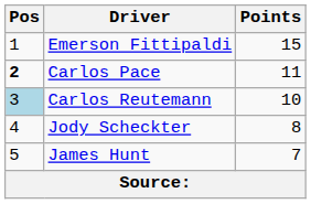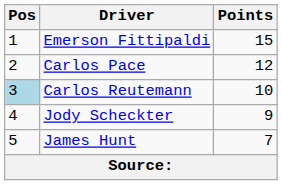 <table class="wikitable" style="font-size: 95%;">
 <tr>
 <th>Pos</th>
 <th>Driver</th>
 <th>Points</th>
 </tr>
 <tr>
 <td>1</td>
 <td> <a href='#'>Emerson Fittipaldi</a></td>
 <td align="right">15</td>
 </tr>
 <tr>
-<td><strong>2</strong></td>
+<td>2</td>
 <td> <a href='#'>Carlos Pace</a></td>
-<td align="right">11</td>
+<td align="right">12</td>
 </tr>
 <tr>
 <td style="background: lightblue;">3</td>
 <td> <a href='#'>Carlos Reutemann</a></td>
 <td align="right">10</td>
 </tr>
 <tr>
 <td>4</td>
 <td> <a href='#'>Jody Scheckter</a></td>
-<td align="right">8</td>
+<td align="right">9</td>
 </tr>
 <tr>
 <td>5</td>
 <td> <a href='#'>James Hunt</a></td>
 <td align="right">7</td>
 </tr>
 <tr>
 <th colspan=4>Source:</th>
 </tr>
 </table>
